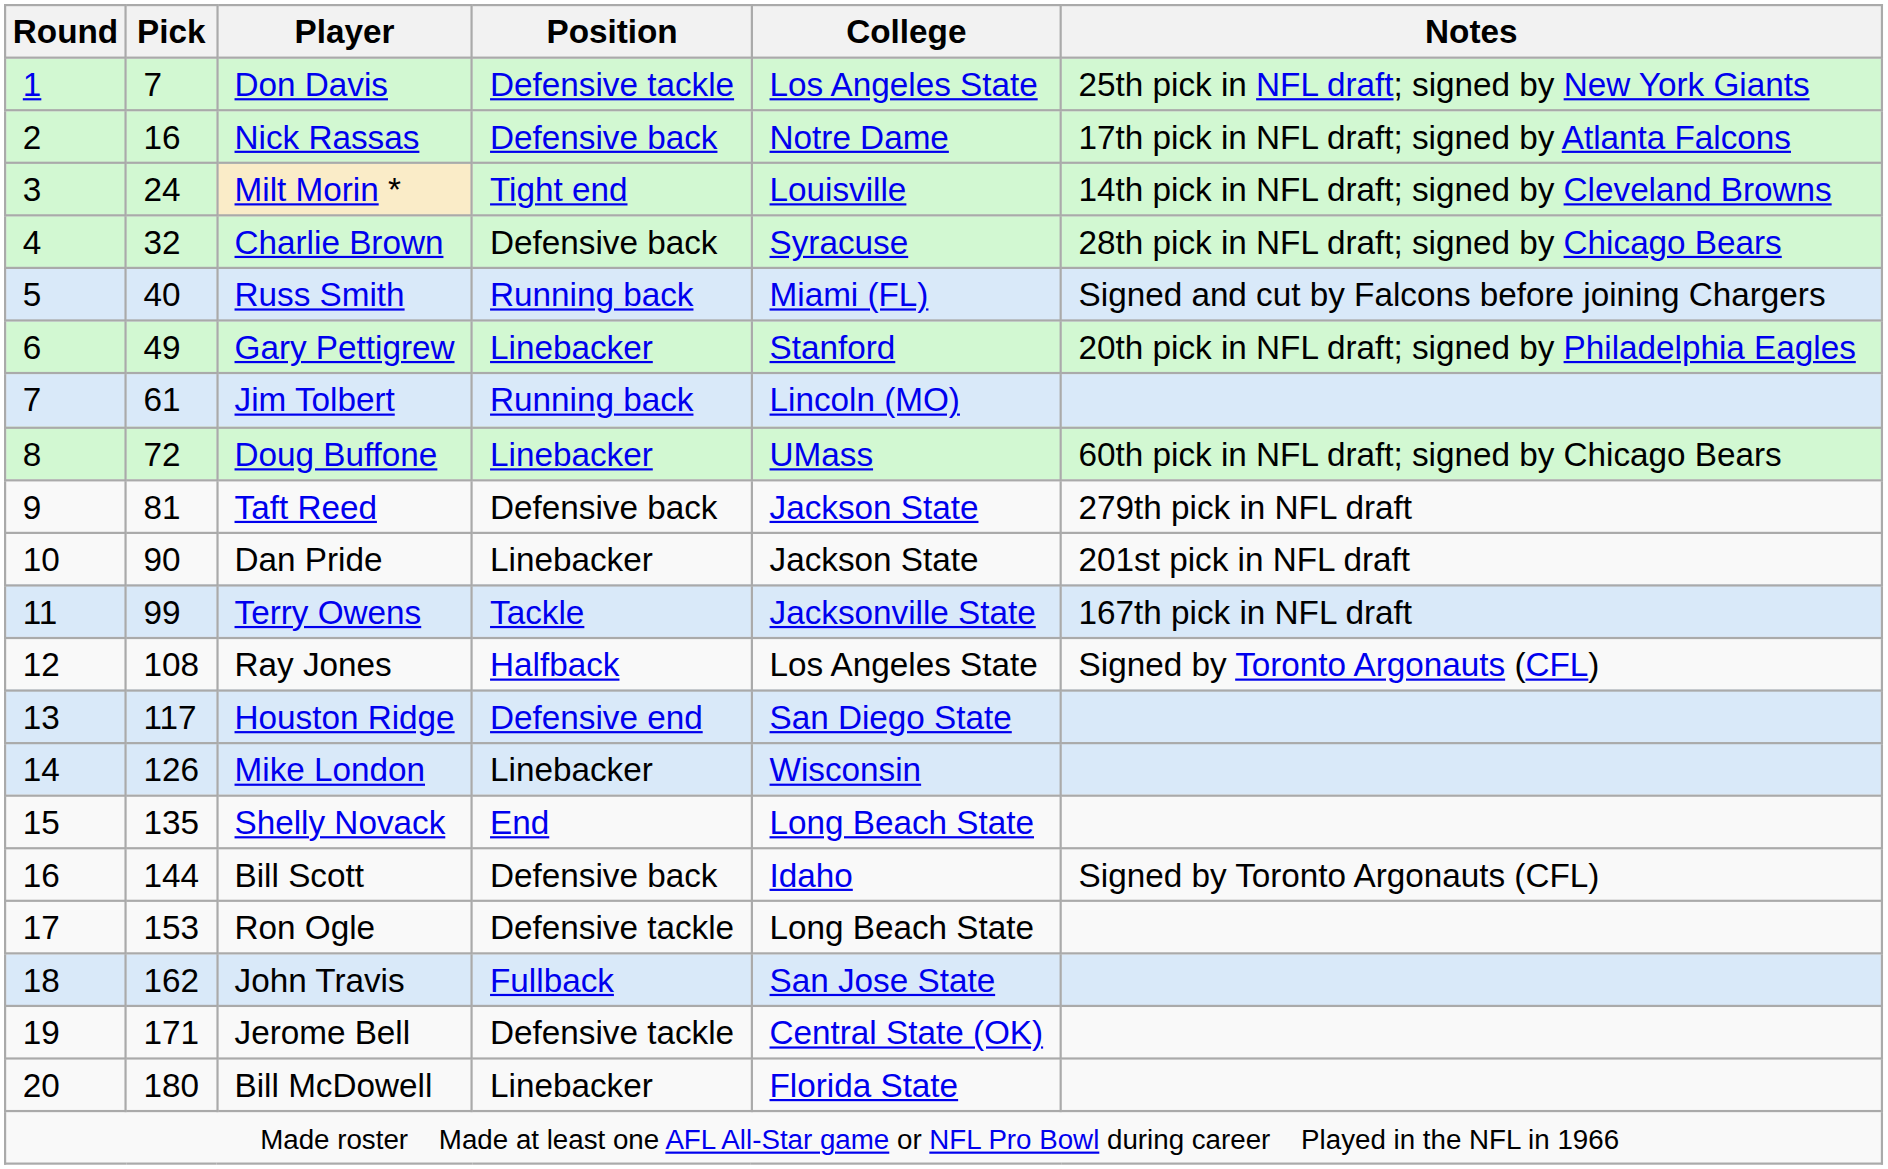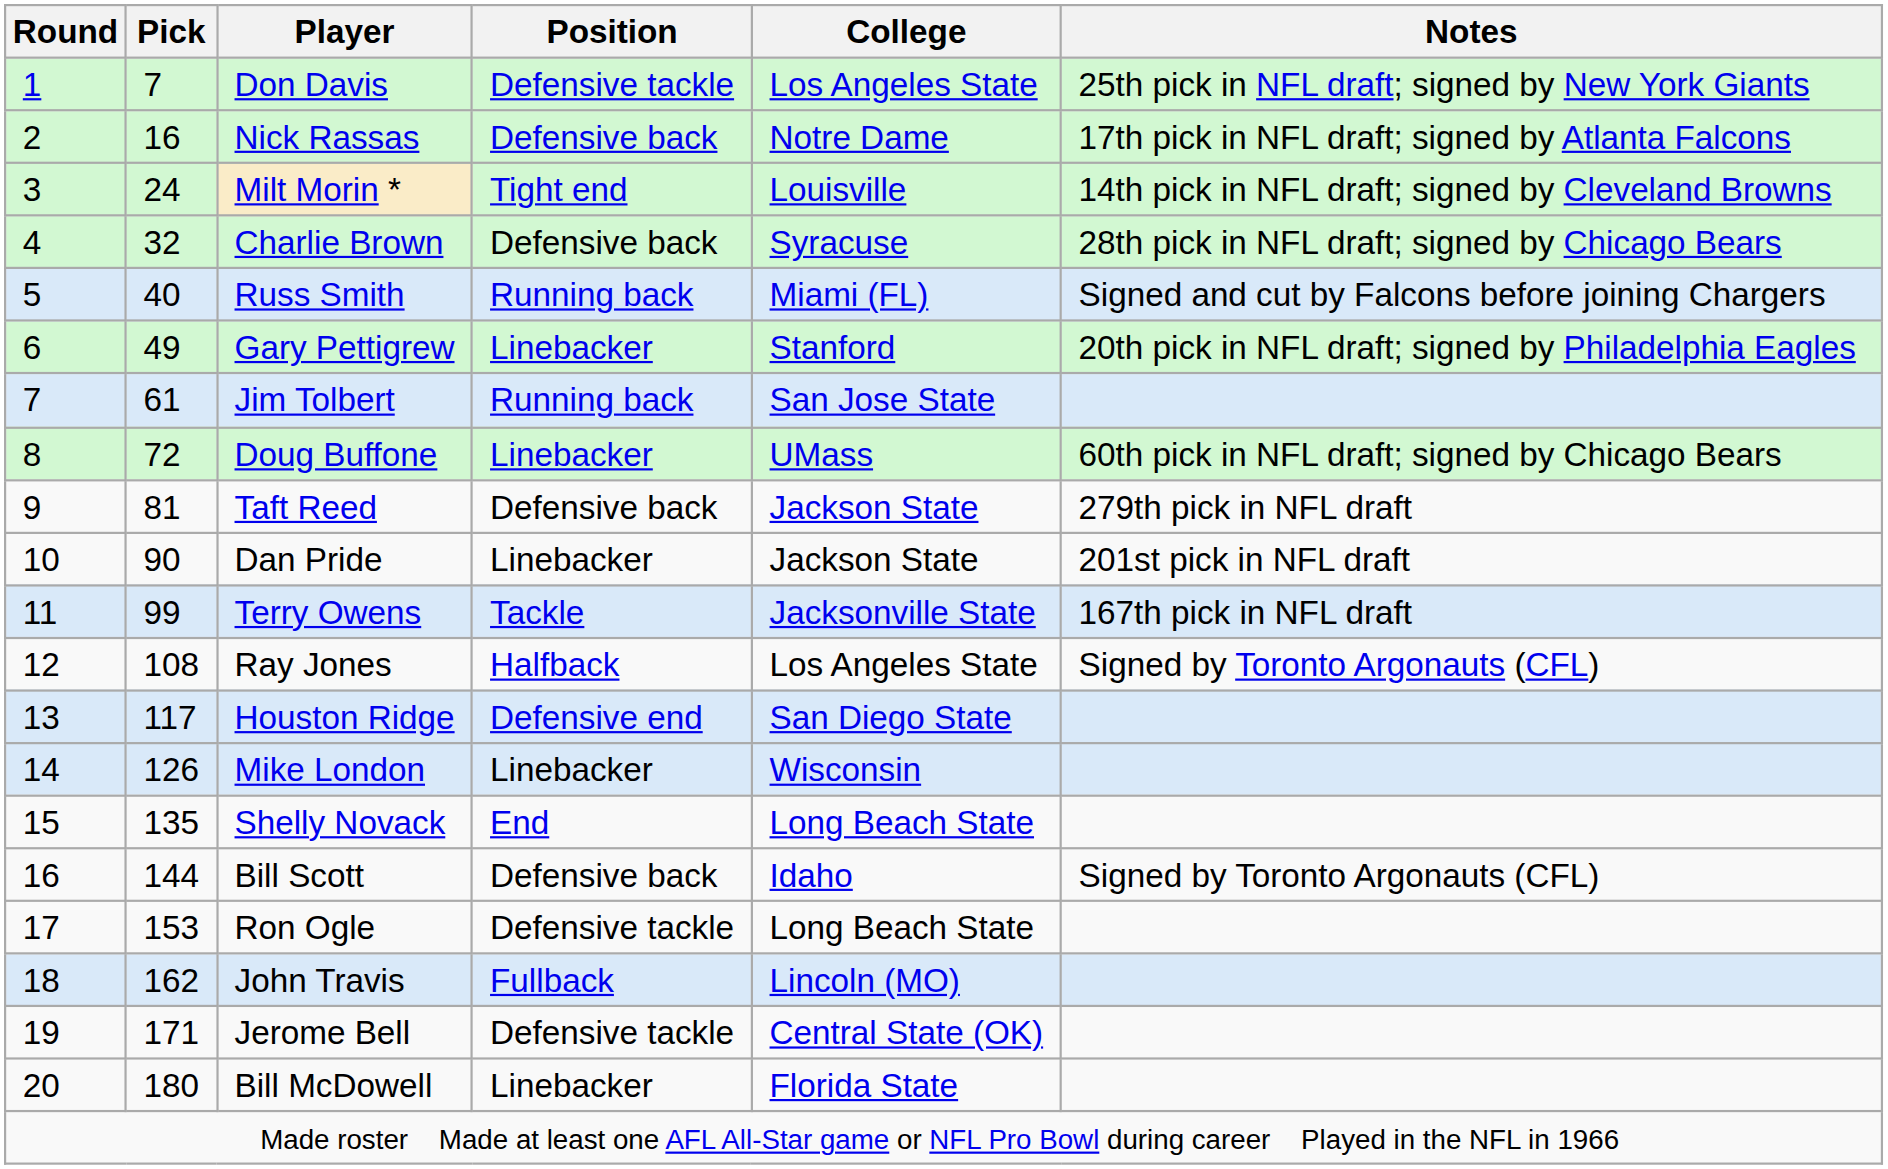 <table class="wikitable" style="font-size:95%;">
 <tr>
 <th scope=column>Round</th>
 <th scope=column>Pick</th>
 <th scope=column>Player</th>
 <th scope=column>Position</th>
 <th scope=column>College</th>
 <th scope=column>Notes</th>
 </tr>
 <tr>
 <td style="padding-left: 0.5em; padding-right: 0.5em; background: #d2f8d2;"><a href='#'>1</a></td>
 <td style="padding-left: 0.5em; padding-right: 0.5em; background: #d2f8d2;">7</td>
 <td style="padding-left: 0.5em; padding-right: 0.5em; background: #d2f8d2;"><a href='#'>Don Davis</a></td>
 <td style="padding-left: 0.5em; padding-right: 0.5em; background: #d2f8d2;"><a href='#'>Defensive tackle</a></td>
 <td style="padding-left: 0.5em; padding-right: 0.5em; background: #d2f8d2;"><a href='#'>Los Angeles State</a></td>
 <td style="padding-left: 0.5em; padding-right: 0.75em; background: #d2f8d2;">25th pick in <a href='#'>NFL draft</a>; signed by <a href='#'>New York Giants</a></td>
 </tr>
 <tr>
 <td style="padding-left: 0.5em; padding-right: 0.5em; background: #d2f8d2;">2</td>
 <td style="padding-left: 0.5em; padding-right: 0.5em; background: #d2f8d2;">16</td>
 <td style="padding-left: 0.5em; padding-right: 0.5em; background: #d2f8d2;"><a href='#'>Nick Rassas</a></td>
 <td style="padding-left: 0.5em; padding-right: 0.5em; background: #d2f8d2;"><a href='#'>Defensive back</a></td>
 <td style="padding-left: 0.5em; padding-right: 0.5em; background: #d2f8d2;"><a href='#'>Notre Dame</a></td>
 <td style="padding-left: 0.5em; padding-right: 0.75em; background: #d2f8d2;">17th pick in NFL draft; signed by <a href='#'>Atlanta Falcons</a></td>
 </tr>
 <tr>
 <td style="padding-left: 0.5em; padding-right: 0.5em; background: #d2f8d2;">3</td>
 <td style="padding-left: 0.5em; padding-right: 0.5em; background: #d2f8d2;">24</td>
 <td style="padding-left: 0.5em; padding-right: 0.5em; background: #faecc8;"><a href='#'>Milt Morin</a> *</td>
 <td style="padding-left: 0.5em; padding-right: 0.5em; background: #d2f8d2;"><a href='#'>Tight end</a></td>
 <td style="padding-left: 0.5em; padding-right: 0.5em; background: #d2f8d2;"><a href='#'>Louisville</a></td>
 <td style="padding-left: 0.5em; padding-right: 0.75em; background: #d2f8d2;">14th pick in NFL draft; signed by <a href='#'>Cleveland Browns</a></td>
 </tr>
 <tr>
 <td style="padding-left: 0.5em; padding-right: 0.5em; background: #d2f8d2;">4</td>
 <td style="padding-left: 0.5em; padding-right: 0.5em; background: #d2f8d2;">32</td>
 <td style="padding-left: 0.5em; padding-right: 0.5em; background: #d2f8d2;"><a href='#'>Charlie Brown</a></td>
 <td style="padding-left: 0.5em; padding-right: 0.5em; background: #d2f8d2;">Defensive back</td>
 <td style="padding-left: 0.5em; padding-right: 0.5em; background: #d2f8d2;"><a href='#'>Syracuse</a></td>
 <td style="padding-left: 0.5em; padding-right: 0.75em; background: #d2f8d2;">28th pick in NFL draft; signed by <a href='#'>Chicago Bears</a></td>
 </tr>
 <tr>
 <td style="padding-left: 0.5em; padding-right: 0.5em; background: #d9e9f9;">5</td>
 <td style="padding-left: 0.5em; padding-right: 0.5em; background: #d9e9f9;">40</td>
 <td style="padding-left: 0.5em; padding-right: 0.5em; background: #d9e9f9;"><a href='#'>Russ Smith</a></td>
 <td style="padding-left: 0.5em; padding-right: 0.5em; background: #d9e9f9;"><a href='#'>Running back</a></td>
 <td style="padding-left: 0.5em; padding-right: 0.5em; background: #d9e9f9;"><a href='#'>Miami (FL)</a></td>
 <td style="padding-left: 0.5em; padding-right: 0.75em; background: #d9e9f9;">Signed and cut by Falcons before joining Chargers</td>
 </tr>
 <tr>
 <td style="padding-left: 0.5em; padding-right: 0.5em; background: #d2f8d2;">6</td>
 <td style="padding-left: 0.5em; padding-right: 0.5em; background: #d2f8d2;">49</td>
 <td style="padding-left: 0.5em; padding-right: 0.5em; background: #d2f8d2;"><a href='#'>Gary Pettigrew</a></td>
 <td style="padding-left: 0.5em; padding-right: 0.5em; background: #d2f8d2;"><a href='#'>Linebacker</a></td>
 <td style="padding-left: 0.5em; padding-right: 0.5em; background: #d2f8d2;"><a href='#'>Stanford</a></td>
 <td style="padding-left: 0.5em; padding-right: 0.75em; background: #d2f8d2;">20th pick in NFL draft; signed by <a href='#'>Philadelphia Eagles</a></td>
 </tr>
 <tr>
 <td style="padding-left: 0.5em; padding-right: 0.5em; background: #d9e9f9;">7</td>
 <td style="padding-left: 0.5em; padding-right: 0.5em; background: #d9e9f9;">61</td>
 <td style="padding-left: 0.5em; padding-right: 0.5em; background: #d9e9f9;"><a href='#'>Jim Tolbert</a></td>
 <td style="padding-left: 0.5em; padding-right: 0.5em; background: #d9e9f9;"><a href='#'>Running back</a></td>
-<td style="padding-left: 0.5em; padding-right: 0.5em; background: #d9e9f9;"><a href='#'>Lincoln (MO)</a></td>
+<td style="padding-left: 0.5em; padding-right: 0.5em; background: #d9e9f9;"><a href='#'>San Jose State</a></td>
 <td style="padding-left: 0.5em; padding-right: 0.75em; background: #d9e9f9;"></td>
 </tr>
 <tr>
 <td style="padding-left: 0.5em; padding-right: 0.5em; background: #d2f8d2;">8</td>
 <td style="padding-left: 0.5em; padding-right: 0.5em; background: #d2f8d2;">72</td>
 <td style="padding-left: 0.5em; padding-right: 0.5em; background: #d2f8d2;"><a href='#'>Doug Buffone</a></td>
 <td style="padding-left: 0.5em; padding-right: 0.5em; background: #d2f8d2;"><a href='#'>Linebacker</a></td>
 <td style="padding-left: 0.5em; padding-right: 0.5em; background: #d2f8d2;"><a href='#'>UMass</a></td>
 <td style="padding-left: 0.5em; padding-right: 0.75em; background: #d2f8d2;">60th pick in NFL draft; signed by Chicago Bears</td>
 </tr>
 <tr>
 <td style="padding-left: 0.5em; padding-right: 0.5em;">9</td>
 <td style="padding-left: 0.5em; padding-right: 0.5em;">81</td>
 <td style="padding-left: 0.5em; padding-right: 0.5em;"><a href='#'>Taft Reed</a></td>
 <td style="padding-left: 0.5em; padding-right: 0.5em;">Defensive back</td>
 <td style="padding-left: 0.5em; padding-right: 0.5em;"><a href='#'>Jackson State</a></td>
 <td style="padding-left: 0.5em; padding-right: 0.75em;">279th pick in NFL draft</td>
 </tr>
 <tr>
 <td style="padding-left: 0.5em; padding-right: 0.5em;">10</td>
 <td style="padding-left: 0.5em; padding-right: 0.5em;">90</td>
 <td style="padding-left: 0.5em; padding-right: 0.5em;">Dan Pride</td>
 <td style="padding-left: 0.5em; padding-right: 0.5em;">Linebacker</td>
 <td style="padding-left: 0.5em; padding-right: 0.5em;">Jackson State</td>
 <td style="padding-left: 0.5em; padding-right: 0.75em;">201st pick in NFL draft</td>
 </tr>
 <tr>
 <td style="padding-left: 0.5em; padding-right: 0.5em; background: #d9e9f9;">11</td>
 <td style="padding-left: 0.5em; padding-right: 0.5em; background: #d9e9f9;">99</td>
 <td style="padding-left: 0.5em; padding-right: 0.5em; background: #d9e9f9;"><a href='#'>Terry Owens</a></td>
 <td style="padding-left: 0.5em; padding-right: 0.5em; background: #d9e9f9;"><a href='#'>Tackle</a></td>
 <td style="padding-left: 0.5em; padding-right: 0.5em; background: #d9e9f9;"><a href='#'>Jacksonville State</a></td>
 <td style="padding-left: 0.5em; padding-right: 0.75em; background: #d9e9f9;">167th pick in NFL draft</td>
 </tr>
 <tr>
 <td style="padding-left: 0.5em; padding-right: 0.5em;">12</td>
 <td style="padding-left: 0.5em; padding-right: 0.5em;">108</td>
 <td style="padding-left: 0.5em; padding-right: 0.5em;">Ray Jones</td>
 <td style="padding-left: 0.5em; padding-right: 0.5em;"><a href='#'>Halfback</a></td>
 <td style="padding-left: 0.5em; padding-right: 0.5em;">Los Angeles State</td>
 <td style="padding-left: 0.5em; padding-right: 0.75em;">Signed by <a href='#'>Toronto Argonauts</a> (<a href='#'>CFL</a>)</td>
 </tr>
 <tr>
 <td style="padding-left: 0.5em; padding-right: 0.5em; background: #d9e9f9;">13</td>
 <td style="padding-left: 0.5em; padding-right: 0.5em; background: #d9e9f9;">117</td>
 <td style="padding-left: 0.5em; padding-right: 0.5em; background: #d9e9f9;"><a href='#'>Houston Ridge</a></td>
 <td style="padding-left: 0.5em; padding-right: 0.5em; background: #d9e9f9;"><a href='#'>Defensive end</a></td>
 <td style="padding-left: 0.5em; padding-right: 0.5em; background: #d9e9f9;"><a href='#'>San Diego State</a></td>
 <td style="padding-left: 0.5em; padding-right: 0.75em; background: #d9e9f9;"></td>
 </tr>
 <tr>
 <td style="padding-left: 0.5em; padding-right: 0.5em; background: #d9e9f9;">14</td>
 <td style="padding-left: 0.5em; padding-right: 0.5em; background: #d9e9f9;">126</td>
 <td style="padding-left: 0.5em; padding-right: 0.5em; background: #d9e9f9;"><a href='#'>Mike London</a></td>
 <td style="padding-left: 0.5em; padding-right: 0.5em; background: #d9e9f9;">Linebacker</td>
 <td style="padding-left: 0.5em; padding-right: 0.5em; background: #d9e9f9;"><a href='#'>Wisconsin</a></td>
 <td style="padding-left: 0.5em; padding-right: 0.75em; background: #d9e9f9;"></td>
 </tr>
 <tr>
 <td style="padding-left: 0.5em; padding-right: 0.5em;">15</td>
 <td style="padding-left: 0.5em; padding-right: 0.5em;">135</td>
 <td style="padding-left: 0.5em; padding-right: 0.5em;"><a href='#'>Shelly Novack</a></td>
 <td style="padding-left: 0.5em; padding-right: 0.5em;"><a href='#'>End</a></td>
 <td style="padding-left: 0.5em; padding-right: 0.5em;"><a href='#'>Long Beach State</a></td>
 <td style="padding-left: 0.5em; padding-right: 0.75em;"></td>
 </tr>
 <tr>
 <td style="padding-left: 0.5em; padding-right: 0.5em;">16</td>
 <td style="padding-left: 0.5em; padding-right: 0.5em;">144</td>
 <td style="padding-left: 0.5em; padding-right: 0.5em;">Bill Scott</td>
 <td style="padding-left: 0.5em; padding-right: 0.5em;">Defensive back</td>
 <td style="padding-left: 0.5em; padding-right: 0.5em;"><a href='#'>Idaho</a></td>
 <td style="padding-left: 0.5em; padding-right: 0.75em;">Signed by Toronto Argonauts (CFL)</td>
 </tr>
 <tr>
 <td style="padding-left: 0.5em; padding-right: 0.5em;">17</td>
 <td style="padding-left: 0.5em; padding-right: 0.5em;">153</td>
 <td style="padding-left: 0.5em; padding-right: 0.5em;">Ron Ogle</td>
 <td style="padding-left: 0.5em; padding-right: 0.5em;">Defensive tackle</td>
 <td style="padding-left: 0.5em; padding-right: 0.5em;">Long Beach State</td>
 <td style="padding-left: 0.5em; padding-right: 0.75em;"></td>
 </tr>
 <tr>
 <td style="padding-left: 0.5em; padding-right: 0.5em; background: #d9e9f9;">18</td>
 <td style="padding-left: 0.5em; padding-right: 0.5em; background: #d9e9f9;">162</td>
 <td style="padding-left: 0.5em; padding-right: 0.5em; background: #d9e9f9;">John Travis</td>
 <td style="padding-left: 0.5em; padding-right: 0.5em; background: #d9e9f9;"><a href='#'>Fullback</a></td>
-<td style="padding-left: 0.5em; padding-right: 0.5em; background: #d9e9f9;"><a href='#'>San Jose State</a></td>
+<td style="padding-left: 0.5em; padding-right: 0.5em; background: #d9e9f9;"><a href='#'>Lincoln (MO)</a></td>
 <td style="padding-left: 0.5em; padding-right: 0.75em; background: #d9e9f9;"></td>
 </tr>
 <tr>
 <td style="padding-left: 0.5em; padding-right: 0.5em;">19</td>
 <td style="padding-left: 0.5em; padding-right: 0.5em;">171</td>
 <td style="padding-left: 0.5em; padding-right: 0.5em;">Jerome Bell</td>
 <td style="padding-left: 0.5em; padding-right: 0.5em;">Defensive tackle</td>
 <td style="padding-left: 0.5em; padding-right: 0.5em;"><a href='#'>Central State (OK)</a></td>
 <td style="padding-left: 0.5em; padding-right: 0.75em;"></td>
 </tr>
 <tr>
 <td style="padding-left: 0.5em; padding-right: 0.5em;">20</td>
 <td style="padding-left: 0.5em; padding-right: 0.5em;">180</td>
 <td style="padding-left: 0.5em; padding-right: 0.5em;">Bill McDowell</td>
 <td style="padding-left: 0.5em; padding-right: 0.5em;">Linebacker</td>
 <td style="padding-left: 0.5em; padding-right: 0.5em;"><a href='#'>Florida State</a></td>
 <td style="padding-left: 0.5em; padding-right: 0.75em;"></td>
 </tr>
 <tr>
 <td colspan="6" style="text-align:center;"><small> Made roster    Made at least one <a href='#'>AFL All-Star game</a> or <a href='#'>NFL Pro Bowl</a> during career    Played in the NFL in 1966  </small></td>
 </tr>
 </table>
